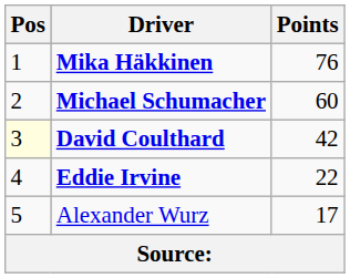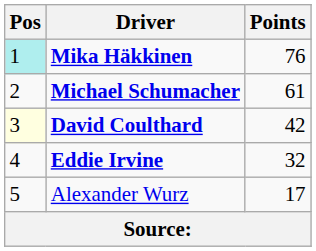 <table class="wikitable" style="font-size: 95%;">
 <tr>
 <th>Pos</th>
 <th>Driver</th>
 <th>Points</th>
 </tr>
 <tr>
-<td>1</td>
+<td style="background: paleturquoise;">1</td>
 <td> <strong><a href='#'>Mika Häkkinen</a></strong></td>
 <td align="right">76</td>
 </tr>
 <tr>
 <td>2</td>
 <td> <strong><a href='#'>Michael Schumacher</a></strong></td>
-<td align="right">60</td>
+<td align="right">61</td>
 </tr>
 <tr>
 <td style="background: lightyellow;">3</td>
 <td> <strong><a href='#'>David Coulthard</a></strong></td>
 <td align="right">42</td>
 </tr>
 <tr>
 <td>4</td>
 <td> <strong><a href='#'>Eddie Irvine</a></strong></td>
-<td align="right">22</td>
+<td align="right">32</td>
 </tr>
 <tr>
 <td>5</td>
 <td> <a href='#'>Alexander Wurz</a></td>
 <td align="right">17</td>
 </tr>
 <tr>
 <th colspan=4>Source: </th>
 </tr>
 </table>
